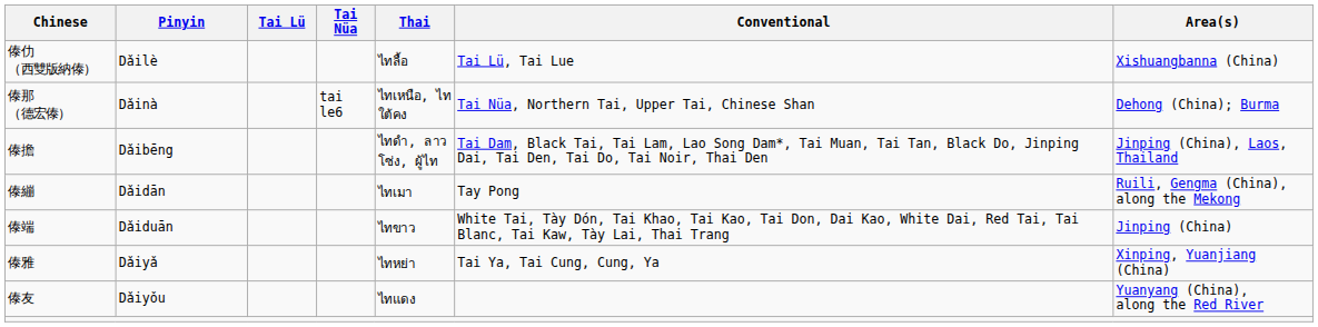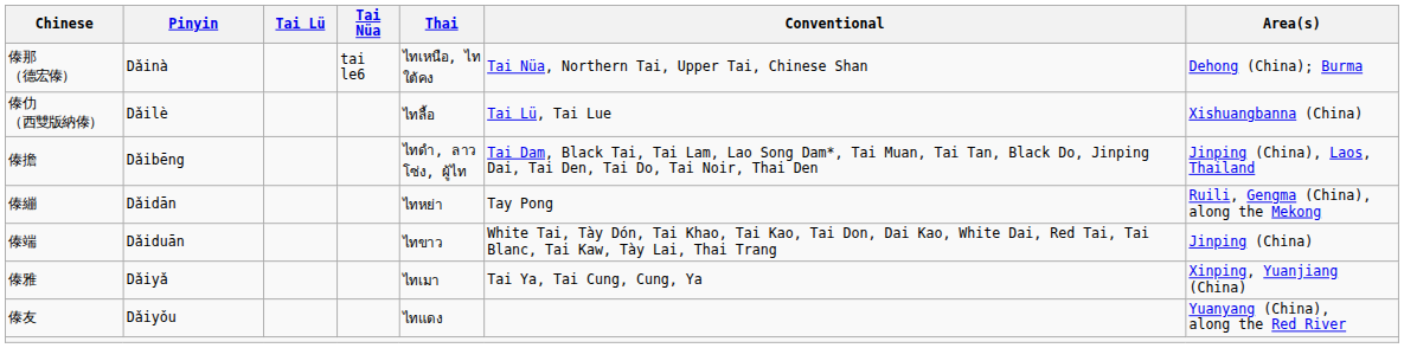 <table class="wikitable" style="font-size:95%;">
 <tr bgcolor="#efefef">
 <th width=100px>Chinese</th>
 <th width=120px><a href='#'>Pinyin</a></th>
 <th width=60px><a href='#'>Tai Lü</a></th>
 <th width=50px><a href='#'>Tai Nüa</a></th>
 <th width=70px><a href='#'>Thai</a></th>
 <th>Conventional</th>
 <th>Area(s)</th>
 </tr>
 <tr>
+<td>傣那<br>（德宏傣）</td>
+<td>Dǎinà<br></td>
+<td></td>
+<td>tai<br>le6</td>
+<td>ไทเหนือ, ไทใต้คง</td>
+<td><a href='#'>Tai Nüa</a>, Northern Tai, Upper Tai, Chinese Shan</td>
+<td><a href='#'>Dehong</a> (China); <a href='#'>Burma</a></td>
+</tr>
+<tr>
 <td>傣仂<br>（西雙版納傣）</td>
 <td>Dǎilè<br></td>
 <td></td>
 <td></td>
 <td>ไทลื้อ</td>
 <td><a href='#'>Tai Lü</a>, Tai Lue</td>
 <td><a href='#'>Xishuangbanna</a> (China)</td>
-</tr>
-<tr>
-<td>傣那<br>（德宏傣）</td>
-<td>Dǎinà<br></td>
-<td></td>
-<td>tai<br>le6</td>
-<td>ไทเหนือ, ไทใต้คง</td>
-<td><a href='#'>Tai Nüa</a>, Northern Tai, Upper Tai, Chinese Shan</td>
-<td><a href='#'>Dehong</a> (China); <a href='#'>Burma</a></td>
 </tr>
 <tr>
 <td>傣擔</td>
 <td>Dǎibēng</td>
 <td></td>
 <td></td>
 <td>ไทดำ, ลาวโซ่ง, ผู้ไท</td>
 <td><a href='#'>Tai Dam</a>, Black Tai, Tai Lam, Lao Song Dam*, Tai Muan, Tai Tan, Black Do, Jinping Dai, Tai Den, Tai Do, Tai Noir, Thai Den</td>
 <td><a href='#'>Jinping</a> (China), <a href='#'>Laos</a>, <a href='#'>Thailand</a></td>
 </tr>
 <tr>
 <td>傣繃</td>
 <td>Dǎidān</td>
 <td></td>
 <td></td>
-<td>ไทเมา</td>
+<td>ไทหย่า</td>
 <td>Tay Pong</td>
 <td><a href='#'>Ruili</a>, <a href='#'>Gengma</a> (China),<br>along the <a href='#'>Mekong</a></td>
 </tr>
 <tr>
 <td>傣端</td>
 <td>Dǎiduān</td>
 <td></td>
 <td></td>
 <td>ไทขาว</td>
 <td>White Tai, Tày Dón, Tai Khao, Tai Kao, Tai Don, Dai Kao, White Dai, Red Tai, Tai Blanc, Tai Kaw, Tày Lai, Thai Trang</td>
 <td><a href='#'>Jinping</a> (China)</td>
 </tr>
 <tr>
 <td>傣雅</td>
 <td>Dǎiyǎ</td>
 <td></td>
 <td></td>
-<td>ไทหย่า</td>
+<td>ไทเมา</td>
 <td>Tai Ya, Tai Cung, Cung, Ya</td>
 <td><a href='#'>Xinping</a>, <a href='#'>Yuanjiang</a> (China)</td>
 </tr>
 <tr>
 <td>傣友</td>
 <td>Dǎiyǒu</td>
 <td></td>
 <td></td>
 <td>ไทแดง</td>
 <td></td>
 <td><a href='#'>Yuanyang</a> (China),<br>along the <a href='#'>Red River</a></td>
 </tr>
 <tr>
 <td colspan="7"></td>
 </tr>
 </table>
